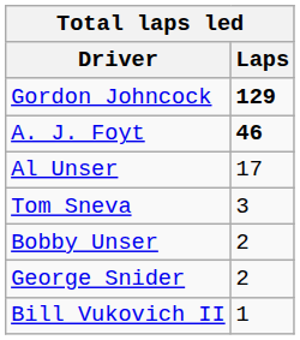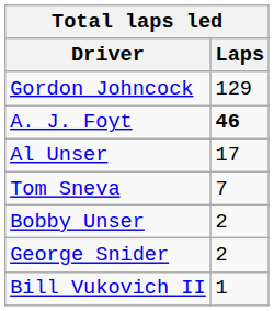 <table class="wikitable">
 <tr>
 <th colspan=2>Total laps led</th>
 </tr>
 <tr>
 <th>Driver</th>
 <th>Laps</th>
 </tr>
 <tr>
 <td><a href='#'>Gordon Johncock</a></td>
-<td><strong>129</strong></td>
+<td>129</td>
 </tr>
 <tr>
 <td><a href='#'>A. J. Foyt</a></td>
 <td><strong>46</strong></td>
 </tr>
 <tr>
 <td><a href='#'>Al Unser</a></td>
 <td>17</td>
 </tr>
 <tr>
 <td><a href='#'>Tom Sneva</a></td>
-<td>3</td>
+<td>7</td>
 </tr>
 <tr>
 <td><a href='#'>Bobby Unser</a></td>
 <td>2</td>
 </tr>
 <tr>
 <td><a href='#'>George Snider</a></td>
 <td>2</td>
 </tr>
 <tr>
 <td><a href='#'>Bill Vukovich II</a></td>
 <td>1</td>
 </tr>
 </table>
